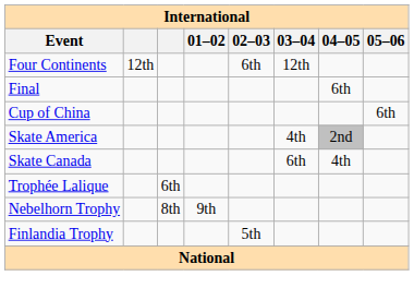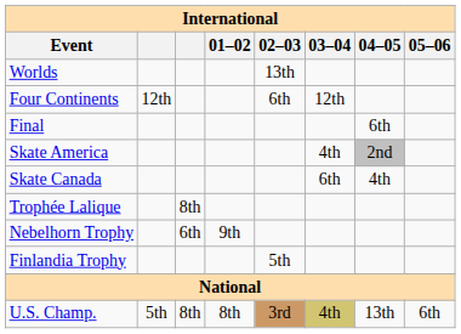 <table class="wikitable" style="text-align:center">
 <tr>
 <th style="background-color: #ffdead; " colspan=8 align=center>International</th>
 </tr>
 <tr>
 <th>Event</th>
 <th></th>
 <th></th>
 <th>01–02</th>
 <th>02–03</th>
 <th>03–04</th>
 <th>04–05</th>
 <th>05–06</th>
+</tr>
+<tr>
+<td align=left><a href='#'>Worlds</a></td>
+<td></td>
+<td></td>
+<td></td>
+<td>13th</td>
+<td></td>
+<td></td>
+<td></td>
 </tr>
 <tr>
 <td align=left><a href='#'>Four Continents</a></td>
 <td>12th</td>
 <td></td>
 <td></td>
 <td>6th</td>
 <td>12th</td>
 <td></td>
 <td></td>
 </tr>
 <tr>
 <td align=left> <a href='#'>Final</a></td>
 <td></td>
 <td></td>
 <td></td>
 <td></td>
 <td></td>
 <td>6th</td>
 <td></td>
-</tr>
-<tr>
-<td align=left> <a href='#'>Cup of China</a></td>
-<td></td>
-<td></td>
-<td></td>
-<td></td>
-<td></td>
-<td></td>
-<td>6th</td>
 </tr>
 <tr>
 <td align=left> <a href='#'>Skate America</a></td>
 <td></td>
 <td></td>
 <td></td>
 <td></td>
 <td>4th</td>
 <td bgcolor=silver>2nd</td>
 <td></td>
 </tr>
 <tr>
 <td align=left> <a href='#'>Skate Canada</a></td>
 <td></td>
 <td></td>
 <td></td>
 <td></td>
 <td>6th</td>
 <td>4th</td>
 <td></td>
 </tr>
 <tr>
 <td align=left> <a href='#'>Trophée Lalique</a></td>
 <td></td>
-<td>6th</td>
+<td>8th</td>
 <td></td>
 <td></td>
 <td></td>
 <td></td>
 <td></td>
 </tr>
 <tr>
 <td align=left><a href='#'>Nebelhorn Trophy</a></td>
 <td></td>
-<td>8th</td>
+<td>6th</td>
 <td>9th</td>
 <td></td>
 <td></td>
 <td></td>
 <td></td>
 </tr>
 <tr>
 <td align=left><a href='#'>Finlandia Trophy</a></td>
 <td></td>
 <td></td>
 <td></td>
 <td>5th</td>
 <td></td>
 <td></td>
 <td></td>
 </tr>
 <tr>
 <th style="background-color: #ffdead; " colspan=8 align=center>National</th>
 </tr>
+<tr>
+<td align=left><a href='#'>U.S. Champ.</a></td>
+<td>5th</td>
+<td>8th</td>
+<td>8th</td>
+<td bgcolor=cc9966>3rd</td>
+<td bgcolor=d1c571>4th</td>
+<td>13th</td>
+<td>6th</td>
+</tr>
 </table>
